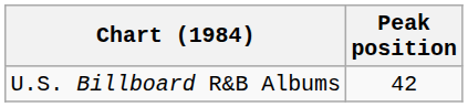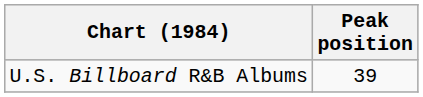 <table class="wikitable">
 <tr>
 <th>Chart (1984)</th>
 <th>Peak<br>position</th>
 </tr>
 <tr>
 <td>U.S. <em>Billboard</em> R&B Albums</td>
-<td align="center">42</td>
+<td align="center">39</td>
 </tr>
 </table>
